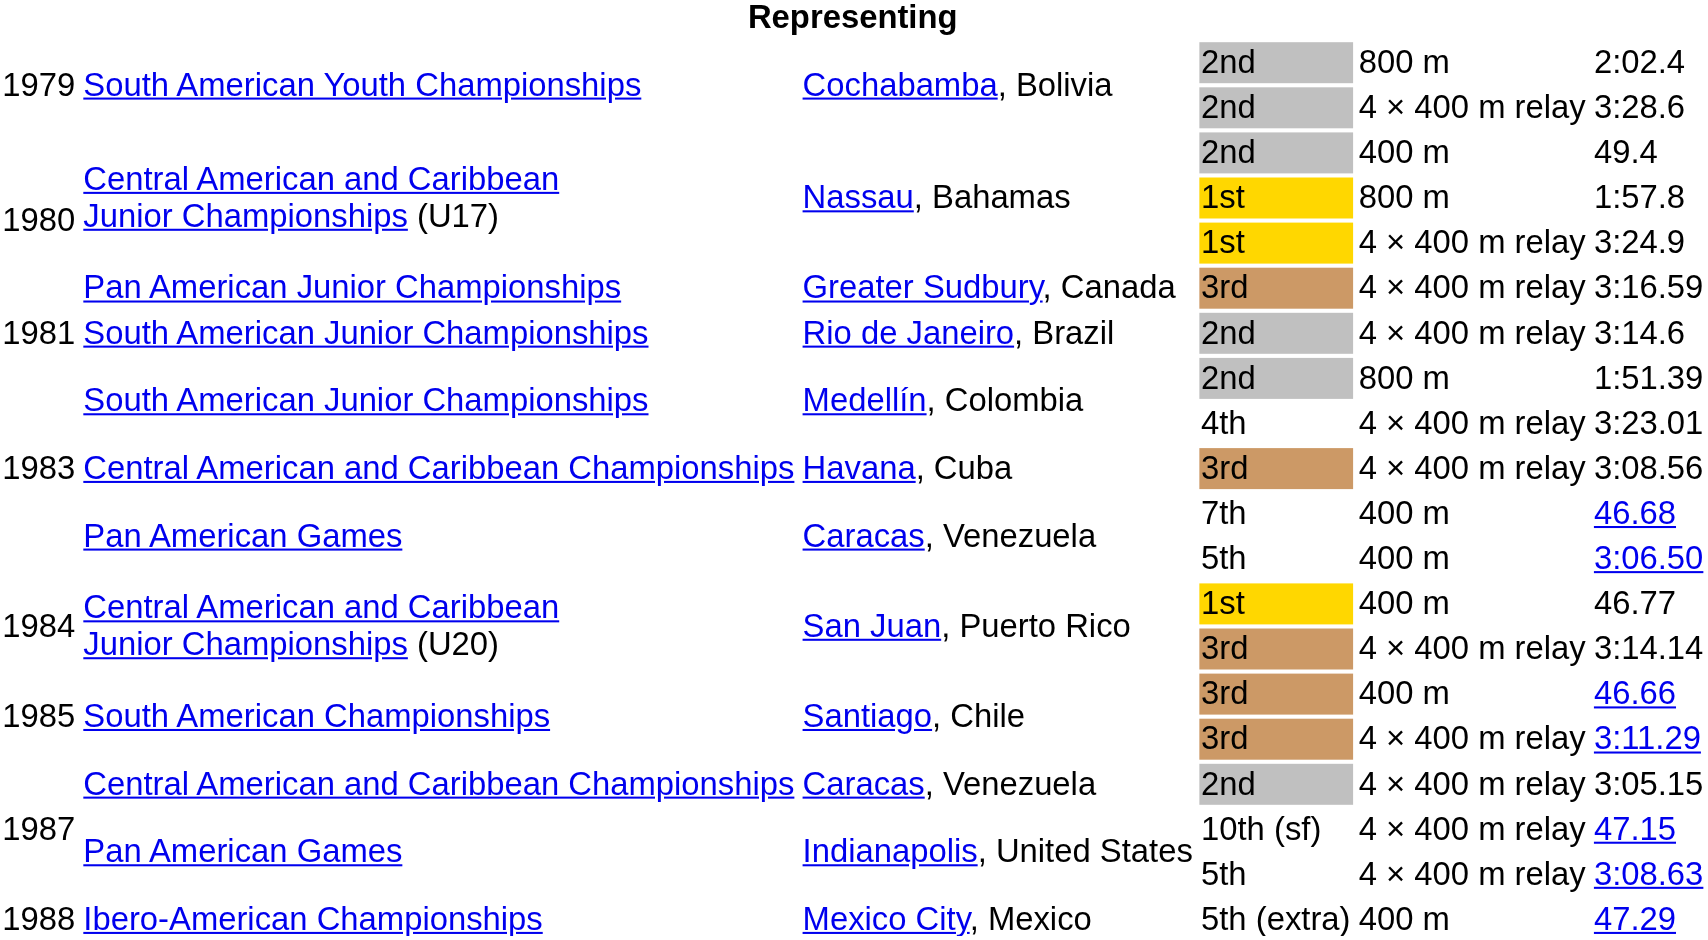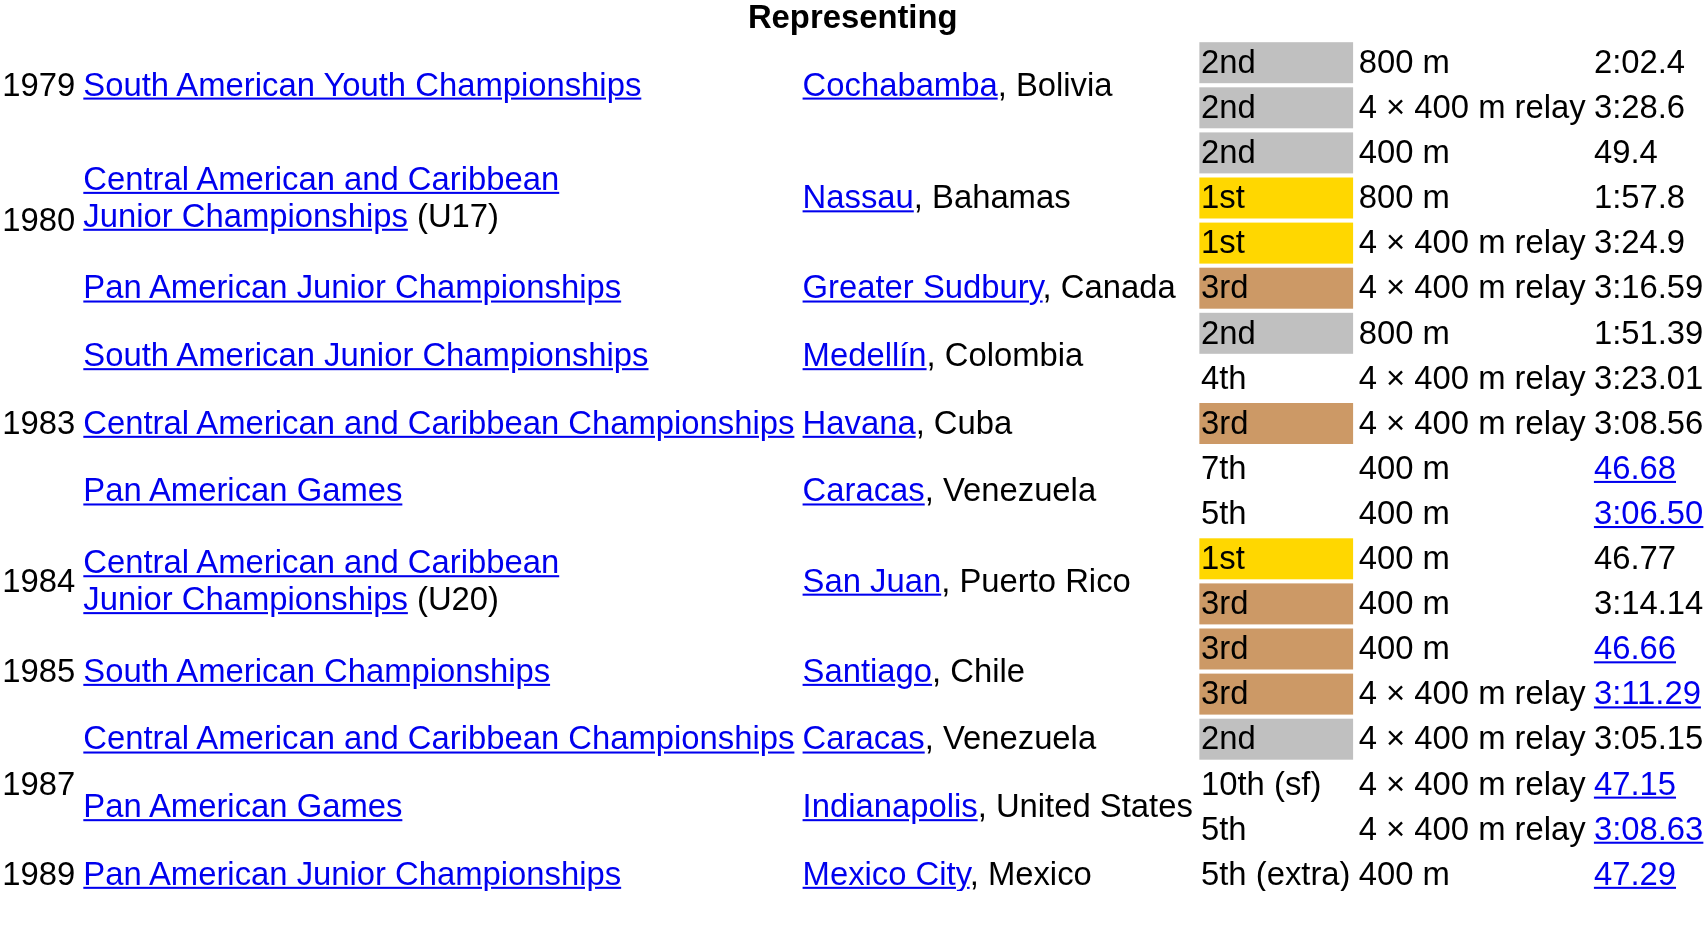 <table>
 <tr>
 <th colspan=6>Representing </th>
 </tr>
 <tr>
 <td rowspan=2>1979</td>
 <td rowspan=2><a href='#'>South American Youth Championships</a></td>
 <td rowspan=2><a href='#'>Cochabamba</a>, Bolivia</td>
 <td bgcolor=silver>2nd</td>
 <td>800 m</td>
 <td>2:02.4</td>
 </tr>
 <tr>
 <td bgcolor=silver>2nd</td>
 <td>4 × 400 m relay</td>
 <td>3:28.6</td>
 </tr>
 <tr>
 <td rowspan=4>1980</td>
 <td rowspan=3><a href='#'>Central American and Caribbean<br>Junior Championships</a> (U17)</td>
 <td rowspan=3><a href='#'>Nassau</a>, Bahamas</td>
 <td bgcolor=silver>2nd</td>
 <td>400 m</td>
 <td>49.4</td>
 </tr>
 <tr>
 <td bgcolor=gold>1st</td>
 <td>800 m</td>
 <td>1:57.8</td>
 </tr>
 <tr>
 <td bgcolor=gold>1st</td>
 <td>4 × 400 m relay</td>
 <td>3:24.9</td>
 </tr>
 <tr>
 <td><a href='#'>Pan American Junior Championships</a></td>
 <td><a href='#'>Greater Sudbury</a>, Canada</td>
 <td bgcolor=cc9966>3rd</td>
 <td>4 × 400 m relay</td>
 <td>3:16.59</td>
 </tr>
 <tr>
-<td>1981</td>
-<td><a href='#'>South American Junior Championships</a></td>
-<td><a href='#'>Rio de Janeiro</a>, Brazil</td>
-<td bgcolor=silver>2nd</td>
-<td>4 × 400 m relay</td>
-<td>3:14.6</td>
-</tr>
-<tr>
 <td rowspan=5>1983</td>
 <td rowspan=2><a href='#'>South American Junior Championships</a></td>
 <td rowspan=2><a href='#'>Medellín</a>, Colombia</td>
 <td bgcolor=silver>2nd</td>
 <td>800 m</td>
 <td>1:51.39</td>
 </tr>
 <tr>
 <td>4th</td>
 <td>4 × 400 m relay</td>
 <td>3:23.01</td>
 </tr>
 <tr>
 <td><a href='#'>Central American and Caribbean Championships</a></td>
 <td><a href='#'>Havana</a>, Cuba</td>
 <td bgcolor=cc9966>3rd</td>
 <td>4 × 400 m relay</td>
 <td>3:08.56</td>
 </tr>
 <tr>
 <td rowspan=2><a href='#'>Pan American Games</a></td>
 <td rowspan=2><a href='#'>Caracas</a>, Venezuela</td>
 <td>7th</td>
 <td>400 m</td>
 <td><a href='#'>46.68</a></td>
 </tr>
 <tr>
 <td>5th</td>
 <td>400 m</td>
 <td><a href='#'>3:06.50</a></td>
 </tr>
 <tr>
 <td rowspan=2>1984</td>
 <td rowspan=2><a href='#'>Central American and Caribbean<br>Junior Championships</a> (U20)</td>
 <td rowspan=2><a href='#'>San Juan</a>, Puerto Rico</td>
 <td bgcolor=gold>1st</td>
 <td>400 m</td>
 <td>46.77</td>
 </tr>
 <tr>
 <td bgcolor=cc9966>3rd</td>
-<td>4 × 400 m relay</td>
+<td>400 m</td>
 <td>3:14.14</td>
 </tr>
 <tr>
 <td rowspan=2>1985</td>
 <td rowspan=2><a href='#'>South American Championships</a></td>
 <td rowspan=2><a href='#'>Santiago</a>, Chile</td>
 <td bgcolor=cc9966>3rd</td>
 <td>400 m</td>
 <td><a href='#'>46.66</a></td>
 </tr>
 <tr>
 <td bgcolor=cc9966>3rd</td>
 <td>4 × 400 m relay</td>
 <td><a href='#'>3:11.29</a></td>
 </tr>
 <tr>
 <td rowspan=3>1987</td>
 <td><a href='#'>Central American and Caribbean Championships</a></td>
 <td><a href='#'>Caracas</a>, Venezuela</td>
 <td bgcolor=silver>2nd</td>
 <td>4 × 400 m relay</td>
 <td>3:05.15</td>
 </tr>
 <tr>
 <td rowspan=2><a href='#'>Pan American Games</a></td>
 <td rowspan=2><a href='#'>Indianapolis</a>, United States</td>
 <td>10th (sf)</td>
 <td>4 × 400 m relay</td>
 <td><a href='#'>47.15</a></td>
 </tr>
 <tr>
 <td>5th</td>
 <td>4 × 400 m relay</td>
 <td><a href='#'>3:08.63</a></td>
 </tr>
 <tr>
-<td>1988</td>
-<td><a href='#'>Ibero-American Championships</a></td>
+<td>1989</td>
+<td><a href='#'>Pan American Junior Championships</a></td>
 <td><a href='#'>Mexico City</a>, Mexico</td>
 <td>5th (extra)</td>
 <td>400 m</td>
 <td><a href='#'>47.29</a></td>
 </tr>
 </table>
